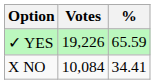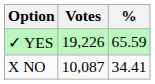 <table class="wikitable">
 <tr>
 <th>Option</th>
 <th>Votes</th>
 <th>%</th>
 </tr>
 <tr>
 <td style=background:#bbf8be>✓ YES</td>
 <td style=background:#bbf8be>19,226</td>
 <td style=background:#bbf8be>65.59</td>
 </tr>
 <tr>
 <td>X NO</td>
-<td>10,084</td>
+<td>10,087</td>
 <td>34.41</td>
 </tr>
 </table>
